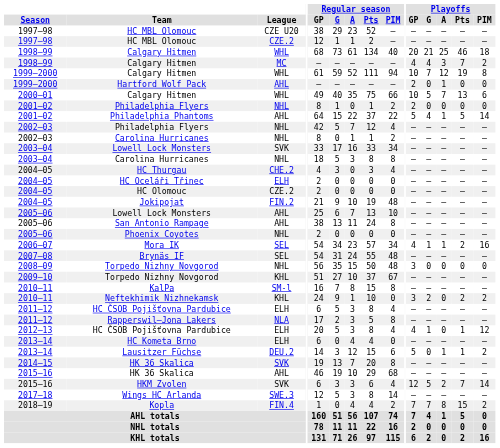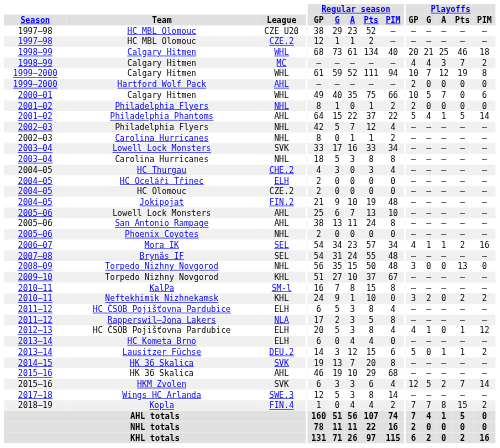 <table border="0" cellpadding="1" cellspacing="0" style="text-align:center; width:60em">
 <tr bgcolor="#e0e0e0">
 <th colspan="3" bgcolor="#ffffff"></th>
 <th rowspan="99" bgcolor="#ffffff"></th>
 <th colspan="5"><a href='#'>Regular season</a></th>
 <th rowspan="99" bgcolor="#ffffff"></th>
 <th colspan="5"><a href='#'>Playoffs</a></th>
 </tr>
 <tr bgcolor="#e0e0e0">
 <th><a href='#'>Season</a></th>
 <th>Team</th>
 <th>League</th>
 <th>GP</th>
 <th><a href='#'>G</a></th>
 <th><a href='#'>A</a></th>
 <th><a href='#'>Pts</a></th>
 <th><a href='#'>PIM</a></th>
 <th>GP</th>
 <th>G</th>
 <th>A</th>
 <th>Pts</th>
 <th>PIM</th>
 </tr>
 <tr>
 <td>1997–98</td>
 <td><a href='#'>HC MBL Olomouc</a></td>
 <td>CZE U20</td>
 <td>38</td>
 <td>29</td>
 <td>23</td>
 <td>52</td>
 <td>—</td>
 <td>—</td>
 <td>—</td>
 <td>—</td>
 <td>—</td>
 <td>—</td>
 </tr>
 <tr style="background:#f0f0f0;">
 <td><a href='#'>1997–98</a></td>
 <td>HC MBL Olomouc</td>
 <td><a href='#'>CZE.2</a></td>
 <td>12</td>
 <td>1</td>
 <td>1</td>
 <td>2</td>
 <td>—</td>
 <td>—</td>
 <td>—</td>
 <td>—</td>
 <td>—</td>
 <td>—</td>
 </tr>
 <tr>
 <td><a href='#'>1998–99</a></td>
 <td><a href='#'>Calgary Hitmen</a></td>
 <td><a href='#'>WHL</a></td>
 <td>68</td>
 <td>73</td>
 <td>61</td>
 <td>134</td>
 <td>40</td>
 <td>20</td>
 <td>21</td>
 <td>25</td>
 <td>46</td>
 <td>18</td>
 </tr>
 <tr style="background:#f0f0f0;">
 <td><a href='#'>1998–99</a></td>
 <td>Calgary Hitmen</td>
 <td><a href='#'>MC</a></td>
 <td>—</td>
 <td>—</td>
 <td>—</td>
 <td>—</td>
 <td>—</td>
 <td>4</td>
 <td>4</td>
 <td>3</td>
 <td>7</td>
 <td>2</td>
 </tr>
 <tr>
 <td><a href='#'>1999–2000</a></td>
 <td>Calgary Hitmen</td>
 <td>WHL</td>
 <td>61</td>
 <td>59</td>
 <td>52</td>
 <td>111</td>
 <td>94</td>
 <td>10</td>
 <td>7</td>
 <td>12</td>
 <td>19</td>
 <td>8</td>
 </tr>
 <tr style="background:#f0f0f0;">
 <td><a href='#'>1999–2000</a></td>
 <td><a href='#'>Hartford Wolf Pack</a></td>
 <td><a href='#'>AHL</a></td>
 <td>—</td>
 <td>—</td>
 <td>—</td>
 <td>—</td>
 <td>—</td>
 <td>2</td>
 <td>0</td>
-<td>1</td>
+<td>0</td>
 <td>0</td>
 <td>0</td>
 </tr>
 <tr>
 <td><a href='#'>2000–01</a></td>
 <td>Calgary Hitmen</td>
 <td>WHL</td>
 <td>49</td>
 <td>40</td>
 <td>35</td>
 <td>75</td>
 <td>66</td>
 <td>10</td>
 <td>5</td>
 <td>7</td>
-<td>13</td>
+<td>0</td>
 <td>6</td>
 </tr>
 <tr style="background:#f0f0f0;">
 <td><a href='#'>2001–02</a></td>
 <td><a href='#'>Philadelphia Flyers</a></td>
 <td><a href='#'>NHL</a></td>
 <td>8</td>
 <td>1</td>
 <td>0</td>
 <td>1</td>
 <td>2</td>
 <td>2</td>
 <td>0</td>
 <td>0</td>
 <td>0</td>
 <td>0</td>
 </tr>
 <tr>
 <td><a href='#'>2001–02</a></td>
 <td><a href='#'>Philadelphia Phantoms</a></td>
 <td>AHL</td>
 <td>64</td>
 <td>15</td>
 <td>22</td>
 <td>37</td>
 <td>22</td>
 <td>5</td>
 <td>4</td>
 <td>1</td>
 <td>5</td>
 <td>14</td>
 </tr>
 <tr style="background:#f0f0f0;">
 <td><a href='#'>2002–03</a></td>
 <td>Philadelphia Flyers</td>
 <td>NHL</td>
 <td>42</td>
 <td>5</td>
 <td>7</td>
 <td>12</td>
 <td>4</td>
 <td>—</td>
 <td>—</td>
 <td>—</td>
 <td>—</td>
 <td>—</td>
 </tr>
 <tr>
 <td>2002–03</td>
 <td><a href='#'>Carolina Hurricanes</a></td>
 <td>NHL</td>
 <td>8</td>
 <td>0</td>
 <td>1</td>
 <td>1</td>
 <td>2</td>
 <td>—</td>
 <td>—</td>
 <td>—</td>
 <td>—</td>
 <td>—</td>
 </tr>
 <tr style="background:#f0f0f0;">
 <td><a href='#'>2003–04</a></td>
 <td><a href='#'>Lowell Lock Monsters</a></td>
 <td>SVK</td>
 <td>33</td>
 <td>17</td>
 <td>16</td>
 <td>33</td>
 <td>34</td>
 <td>—</td>
 <td>—</td>
 <td>—</td>
 <td>—</td>
 <td>—</td>
 </tr>
 <tr>
 <td><a href='#'>2003–04</a></td>
 <td>Carolina Hurricanes</td>
 <td>NHL</td>
 <td>18</td>
 <td>5</td>
 <td>3</td>
 <td>8</td>
 <td>8</td>
 <td>—</td>
 <td>—</td>
 <td>—</td>
 <td>—</td>
 <td>—</td>
 </tr>
 <tr style="background:#f0f0f0;">
 <td>2004–05</td>
 <td><a href='#'>HC Thurgau</a></td>
 <td><a href='#'>CHE.2</a></td>
 <td>4</td>
 <td>3</td>
 <td>0</td>
 <td>3</td>
 <td>4</td>
 <td>—</td>
 <td>—</td>
 <td>—</td>
 <td>—</td>
 <td>—</td>
 </tr>
 <tr>
 <td><a href='#'>2004–05</a></td>
 <td><a href='#'>HC Oceláři Třinec</a></td>
 <td><a href='#'>ELH</a></td>
 <td>2</td>
 <td>0</td>
 <td>0</td>
 <td>0</td>
 <td>0</td>
 <td>—</td>
 <td>—</td>
 <td>—</td>
 <td>—</td>
 <td>—</td>
 </tr>
 <tr style="background:#f0f0f0;">
 <td><a href='#'>2004–05</a></td>
 <td>HC Olomouc</td>
 <td>CZE.2</td>
 <td>2</td>
 <td>0</td>
 <td>0</td>
 <td>0</td>
 <td>0</td>
 <td>—</td>
 <td>—</td>
 <td>—</td>
 <td>—</td>
 <td>—</td>
 </tr>
 <tr>
 <td><a href='#'>2004–05</a></td>
 <td><a href='#'>Jokipojat</a></td>
 <td><a href='#'>FIN.2</a></td>
 <td>21</td>
 <td>9</td>
 <td>10</td>
 <td>19</td>
 <td>48</td>
 <td>—</td>
 <td>—</td>
 <td>—</td>
 <td>—</td>
 <td>—</td>
 </tr>
 <tr style="background:#f0f0f0;">
 <td><a href='#'>2005–06</a></td>
 <td>Lowell Lock Monsters</td>
 <td>AHL</td>
 <td>25</td>
 <td>6</td>
 <td>7</td>
 <td>13</td>
 <td>10</td>
 <td>—</td>
 <td>—</td>
 <td>—</td>
 <td>—</td>
 <td>—</td>
 </tr>
 <tr>
 <td>2005–06</td>
 <td><a href='#'>San Antonio Rampage</a></td>
 <td>AHL</td>
 <td>38</td>
 <td>13</td>
 <td>11</td>
 <td>24</td>
 <td>8</td>
 <td>—</td>
 <td>—</td>
 <td>—</td>
 <td>—</td>
 <td>—</td>
 </tr>
 <tr style="background:#f0f0f0;">
 <td><a href='#'>2005–06</a></td>
 <td><a href='#'>Phoenix Coyotes</a></td>
 <td>NHL</td>
 <td>2</td>
 <td>0</td>
 <td>0</td>
 <td>0</td>
 <td>0</td>
 <td>—</td>
 <td>—</td>
 <td>—</td>
 <td>—</td>
 <td>—</td>
 </tr>
 <tr>
 <td><a href='#'>2006–07</a></td>
 <td><a href='#'>Mora IK</a></td>
 <td><a href='#'>SEL</a></td>
 <td>54</td>
 <td>34</td>
 <td>23</td>
 <td>57</td>
 <td>34</td>
 <td>4</td>
 <td>1</td>
 <td>1</td>
 <td>2</td>
 <td>16</td>
 </tr>
 <tr style="background:#f0f0f0;">
 <td><a href='#'>2007–08</a></td>
 <td><a href='#'>Brynäs IF</a></td>
 <td>SEL</td>
 <td>54</td>
 <td>31</td>
 <td>24</td>
 <td>55</td>
 <td>48</td>
 <td>—</td>
 <td>—</td>
 <td>—</td>
 <td>—</td>
 <td>—</td>
 </tr>
 <tr>
 <td><a href='#'>2008–09</a></td>
 <td><a href='#'>Torpedo Nizhny Novgorod</a></td>
 <td>NHL</td>
 <td>56</td>
 <td>35</td>
 <td>15</td>
 <td>50</td>
 <td>48</td>
 <td>3</td>
 <td>0</td>
 <td>0</td>
-<td>0</td>
+<td>13</td>
 <td>0</td>
 </tr>
 <tr style="background:#f0f0f0;">
 <td><a href='#'>2009–10</a></td>
 <td>Torpedo Nizhny Novgorod</td>
 <td>KHL</td>
 <td>51</td>
 <td>27</td>
 <td>10</td>
 <td>37</td>
 <td>67</td>
 <td>—</td>
 <td>—</td>
 <td>—</td>
 <td>—</td>
 <td>—</td>
 </tr>
 <tr>
 <td><a href='#'>2010–11</a></td>
 <td><a href='#'>KalPa</a></td>
 <td><a href='#'>SM-l</a></td>
 <td>16</td>
 <td>7</td>
 <td>8</td>
 <td>15</td>
 <td>8</td>
 <td>—</td>
 <td>—</td>
 <td>—</td>
 <td>—</td>
 <td>—</td>
 </tr>
 <tr style="background:#f0f0f0;">
 <td><a href='#'>2010–11</a></td>
 <td><a href='#'>Neftekhimik Nizhnekamsk</a></td>
 <td>KHL</td>
 <td>24</td>
 <td>9</td>
 <td>1</td>
 <td>10</td>
 <td>0</td>
 <td>3</td>
 <td>2</td>
 <td>0</td>
 <td>2</td>
 <td>2</td>
 </tr>
 <tr>
 <td><a href='#'>2011–12</a></td>
 <td><a href='#'>HC ČSOB Pojišťovna Pardubice</a></td>
 <td>ELH</td>
 <td>6</td>
 <td>5</td>
 <td>3</td>
 <td>8</td>
 <td>4</td>
 <td>—</td>
 <td>—</td>
 <td>—</td>
 <td>—</td>
 <td>—</td>
 </tr>
 <tr style="background:#f0f0f0;">
 <td><a href='#'>2011–12</a></td>
 <td><a href='#'>Rapperswil–Jona Lakers</a></td>
 <td><a href='#'>NLA</a></td>
 <td>17</td>
 <td>2</td>
 <td>3</td>
 <td>5</td>
 <td>8</td>
 <td>—</td>
 <td>—</td>
 <td>—</td>
 <td>—</td>
 <td>—</td>
 </tr>
 <tr>
 <td><a href='#'>2012–13</a></td>
 <td>HC ČSOB Pojišťovna Pardubice</td>
 <td>ELH</td>
 <td>20</td>
 <td>5</td>
 <td>3</td>
 <td>8</td>
 <td>4</td>
 <td>4</td>
 <td>1</td>
 <td>0</td>
 <td>1</td>
 <td>12</td>
 </tr>
 <tr style="background:#f0f0f0;">
 <td><a href='#'>2013–14</a></td>
 <td><a href='#'>HC Kometa Brno</a></td>
 <td>ELH</td>
 <td>6</td>
 <td>0</td>
 <td>4</td>
 <td>4</td>
 <td>0</td>
 <td>—</td>
 <td>—</td>
 <td>—</td>
 <td>—</td>
 <td>—</td>
 </tr>
 <tr>
 <td><a href='#'>2013–14</a></td>
 <td><a href='#'>Lausitzer Füchse</a></td>
 <td><a href='#'>DEU.2</a></td>
 <td>14</td>
 <td>3</td>
 <td>12</td>
 <td>15</td>
 <td>6</td>
 <td>5</td>
 <td>0</td>
 <td>1</td>
 <td>1</td>
 <td>2</td>
 </tr>
 <tr style="background:#f0f0f0;">
 <td><a href='#'>2014–15</a></td>
 <td><a href='#'>HK 36 Skalica</a></td>
 <td><a href='#'>SVK</a></td>
 <td>19</td>
 <td>13</td>
 <td>7</td>
 <td>20</td>
 <td>8</td>
 <td>—</td>
 <td>—</td>
 <td>—</td>
 <td>—</td>
 <td>—</td>
 </tr>
 <tr>
 <td><a href='#'>2015–16</a></td>
 <td>HK 36 Skalica</td>
 <td>AHL</td>
 <td>46</td>
 <td>19</td>
 <td>10</td>
 <td>29</td>
 <td>68</td>
 <td>—</td>
 <td>—</td>
 <td>—</td>
 <td>—</td>
 <td>—</td>
 </tr>
 <tr style="background:#f0f0f0;">
 <td>2015–16</td>
 <td><a href='#'>HKM Zvolen</a></td>
 <td>SVK</td>
 <td>6</td>
 <td>3</td>
 <td>3</td>
 <td>6</td>
 <td>4</td>
 <td>12</td>
 <td>5</td>
 <td>2</td>
 <td>7</td>
 <td>14</td>
 </tr>
 <tr>
 <td><a href='#'>2017–18</a></td>
 <td><a href='#'>Wings HC Arlanda</a></td>
 <td><a href='#'>SWE.3</a></td>
 <td>12</td>
 <td>5</td>
 <td>3</td>
 <td>8</td>
 <td>14</td>
 <td>—</td>
 <td>—</td>
 <td>—</td>
 <td>—</td>
 <td>—</td>
 </tr>
 <tr style="background:#f0f0f0;">
 <td>2018–19</td>
 <td><a href='#'>Kopla</a></td>
 <td><a href='#'>FIN.4</a></td>
 <td>1</td>
 <td>0</td>
 <td>4</td>
 <td>4</td>
 <td>2</td>
 <td>7</td>
 <td>7</td>
 <td>8</td>
 <td>15</td>
 <td>2</td>
 </tr>
 <tr bgcolor="#e0e0e0">
 <th colspan="3">AHL totals</th>
 <th>160</th>
 <th>51</th>
 <th>56</th>
 <th>107</th>
 <th>74</th>
 <th>7</th>
 <th>4</th>
 <th>1</th>
 <th>5</th>
 <th>0</th>
 </tr>
 <tr bgcolor="#e0e0e0">
 <th colspan="3">NHL totals</th>
 <th>78</th>
 <th>11</th>
 <th>11</th>
 <th>22</th>
 <th>16</th>
 <th>2</th>
 <th>0</th>
 <th>0</th>
 <th>0</th>
 <th>0</th>
 </tr>
 <tr bgcolor="#e0e0e0">
 <th colspan="3">KHL totals</th>
 <th>131</th>
 <th>71</th>
 <th>26</th>
 <th>97</th>
 <th>115</th>
 <th>6</th>
 <th>2</th>
 <th>0</th>
 <th>2</th>
 <th>16</th>
 </tr>
 </table>
